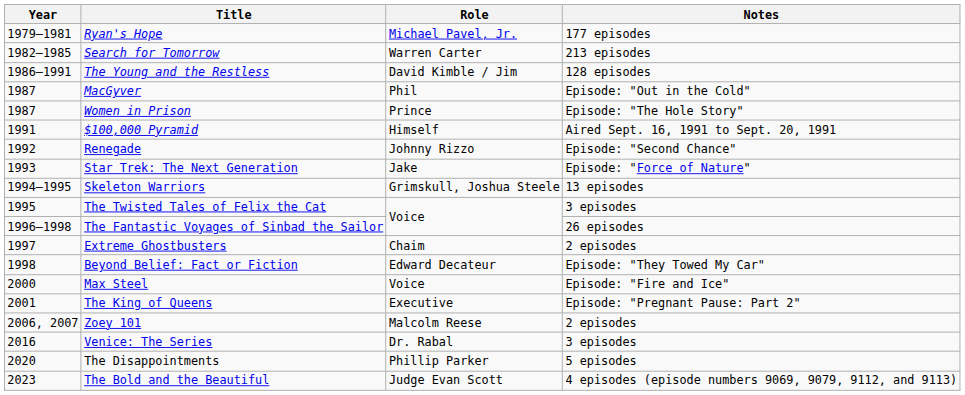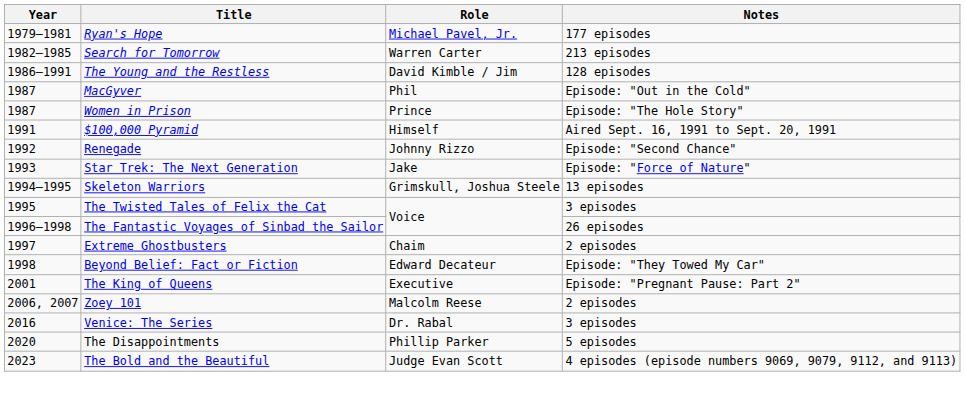 <table class="wikitable sortable">
 <tr>
 <th>Year</th>
 <th>Title</th>
 <th>Role</th>
 <th>Notes</th>
 </tr>
 <tr>
 <td>1979–1981</td>
 <td><em><a href='#'>Ryan's Hope</a></em></td>
 <td><a href='#'>Michael Pavel, Jr.</a></td>
 <td>177 episodes</td>
 </tr>
 <tr>
 <td>1982–1985</td>
 <td><em><a href='#'>Search for Tomorrow</a></em></td>
 <td>Warren Carter</td>
 <td>213 episodes</td>
 </tr>
 <tr>
 <td>1986–1991</td>
 <td><em><a href='#'>The Young and the Restless</a></em></td>
 <td>David Kimble / Jim</td>
 <td>128 episodes</td>
 </tr>
 <tr>
 <td>1987</td>
 <td><a href='#'><em>MacGyver</em></a></td>
 <td>Phil</td>
 <td>Episode: "Out in the Cold"</td>
 </tr>
 <tr>
 <td>1987</td>
 <td><a href='#'><em>Women in Prison</em></a></td>
 <td>Prince</td>
 <td>Episode: "The Hole Story"</td>
 </tr>
 <tr>
 <td>1991</td>
 <td><em><a href='#'>$100,000 Pyramid</a></td>
 <td>Himself</td>
 <td>Aired Sept. 16, 1991 to Sept. 20, 1991</td>
 </tr>
 <tr>
 <td>1992</td>
 <td><a href='#'></em>Renegade<em></a></td>
 <td>Johnny Rizzo</td>
 <td>Episode: "Second Chance"</td>
 </tr>
 <tr>
 <td>1993</td>
 <td></em><a href='#'>Star Trek: The Next Generation</a><em></td>
 <td>Jake</td>
 <td>Episode: "<a href='#'>Force of Nature</a>"</td>
 </tr>
 <tr>
 <td>1994–1995</td>
 <td></em><a href='#'>Skeleton Warriors</a><em></td>
 <td>Grimskull, Joshua Steele</td>
 <td>13 episodes</td>
 </tr>
 <tr>
 <td>1995</td>
 <td></em><a href='#'>The Twisted Tales of Felix the Cat</a><em></td>
 <td rowspan="2">Voice</td>
 <td>3 episodes</td>
 </tr>
 <tr>
 <td>1996–1998</td>
 <td></em><a href='#'>The Fantastic Voyages of Sinbad the Sailor</a><em></td>
 <td>26 episodes</td>
 </tr>
 <tr>
 <td>1997</td>
 <td></em><a href='#'>Extreme Ghostbusters</a><em></td>
 <td>Chaim</td>
 <td>2 episodes</td>
 </tr>
 <tr>
 <td>1998</td>
 <td></em><a href='#'>Beyond Belief: Fact or Fiction</a><em></td>
 <td>Edward Decateur</td>
 <td>Episode: "They Towed My Car"</td>
 </tr>
 <tr>
-<td>2000</td>
-<td><a href='#'></em>Max Steel<em></a></td>
-<td>Voice</td>
-<td>Episode: "Fire and Ice"</td>
-</tr>
-<tr>
 <td>2001</td>
 <td></em><a href='#'>The King of Queens</a><em></td>
 <td>Executive</td>
 <td>Episode: "Pregnant Pause: Part 2"</td>
 </tr>
 <tr>
 <td>2006, 2007</td>
 <td></em><a href='#'>Zoey 101</a><em></td>
 <td>Malcolm Reese</td>
 <td>2 episodes</td>
 </tr>
 <tr>
 <td>2016</td>
 <td></em><a href='#'>Venice: The Series</a><em></td>
 <td>Dr. Rabal</td>
 <td>3 episodes</td>
 </tr>
 <tr>
 <td>2020</td>
 <td></em>The Disappointments<em></td>
 <td>Phillip Parker</td>
 <td>5 episodes</td>
 </tr>
 <tr>
 <td>2023</td>
 <td></em><a href='#'>The Bold and the Beautiful</a><em></td>
 <td>Judge Evan Scott</td>
 <td>4 episodes (episode numbers 9069, 9079, 9112, and 9113)</td>
 </tr>
 </table>
